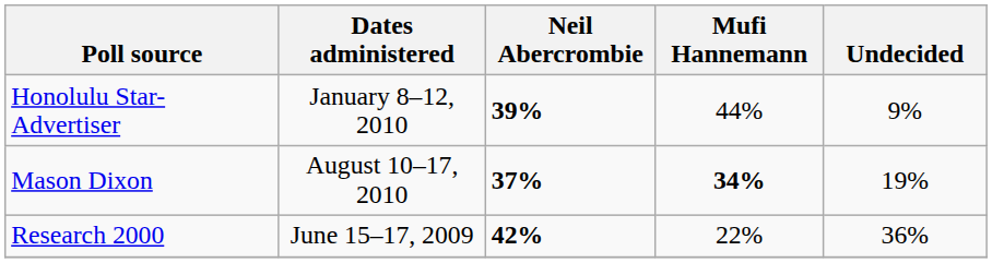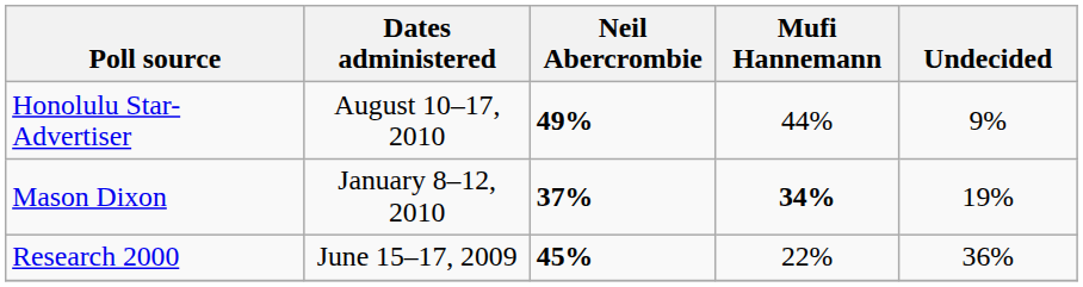 <table class="wikitable">
 <tr valign=bottom>
 <th width='190'>Poll source</th>
 <th width='130'>Dates administered</th>
 <th width='100'>Neil Abercrombie</th>
 <th width='100'>Mufi Hannemann</th>
 <th width='100'>Undecided</th>
 </tr>
 <tr>
 <td><a href='#'>Honolulu Star-Advertiser</a></td>
-<td align=center>January 8–12, 2010</td>
-<td><strong>39%</strong></td>
+<td align=center>August 10–17, 2010</td>
+<td><strong>49%</strong></td>
 <td align=center>44%</td>
 <td align=center>9%</td>
 </tr>
 <tr>
 <td><a href='#'>Mason Dixon</a></td>
-<td align=center>August 10–17, 2010</td>
+<td align=center>January 8–12, 2010</td>
 <td><strong>37%</strong></td>
 <td align=center><strong>34%</strong></td>
 <td align=center>19%</td>
 </tr>
 <tr>
 <td><a href='#'>Research 2000</a></td>
 <td align=center>June 15–17, 2009</td>
-<td><strong>42%</strong></td>
+<td><strong>45%</strong></td>
 <td align=center>22%</td>
 <td align=center>36%</td>
 </tr>
 <tr>
 </tr>
 </table>
